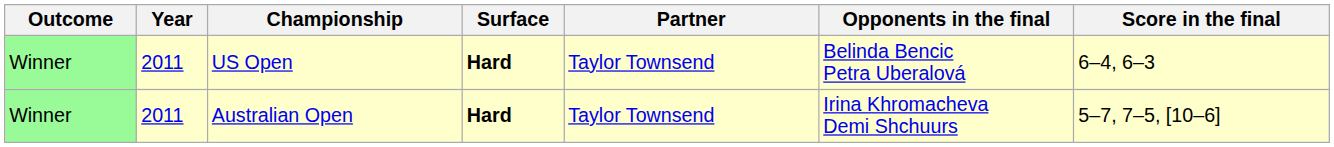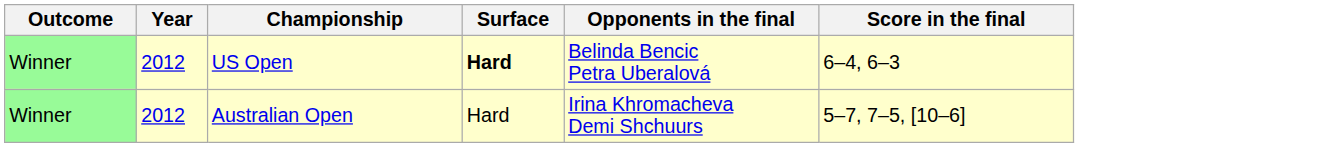 <table class="sortable wikitable">
 <tr>
 <th width="100">Outcome</th>
 <th width="50">Year</th>
 <th width="200">Championship</th>
 <th width="75">Surface</th>
-<th width="200">Partner</th>
 <th width="200">Opponents in the final</th>
 <th width="200">Score in the final</th>
 </tr>
 <tr bgcolor="#FFFFCC">
 <td bgcolor="#98FB98">Winner</td>
-<td><a href='#'>2011</a></td>
+<td><a href='#'>2012</a></td>
 <td><a href='#'>US Open</a></td>
 <td><strong>Hard</strong></td>
-<td> <a href='#'>Taylor Townsend</a></td>
 <td> <a href='#'>Belinda Bencic</a><br> <a href='#'>Petra Uberalová</a></td>
 <td>6–4, 6–3</td>
 </tr>
 <tr bgcolor="#FFFFCC">
 <td bgcolor="#98FB98">Winner</td>
-<td><a href='#'>2011</a></td>
+<td><a href='#'>2012</a></td>
 <td><a href='#'>Australian Open</a></td>
-<td><strong>Hard</strong></td>
-<td> <a href='#'>Taylor Townsend</a></td>
+<td>Hard</td>
 <td> <a href='#'>Irina Khromacheva</a><br> <a href='#'>Demi Shchuurs</a></td>
 <td>5–7, 7–5, [10–6]</td>
 </tr>
 </table>
